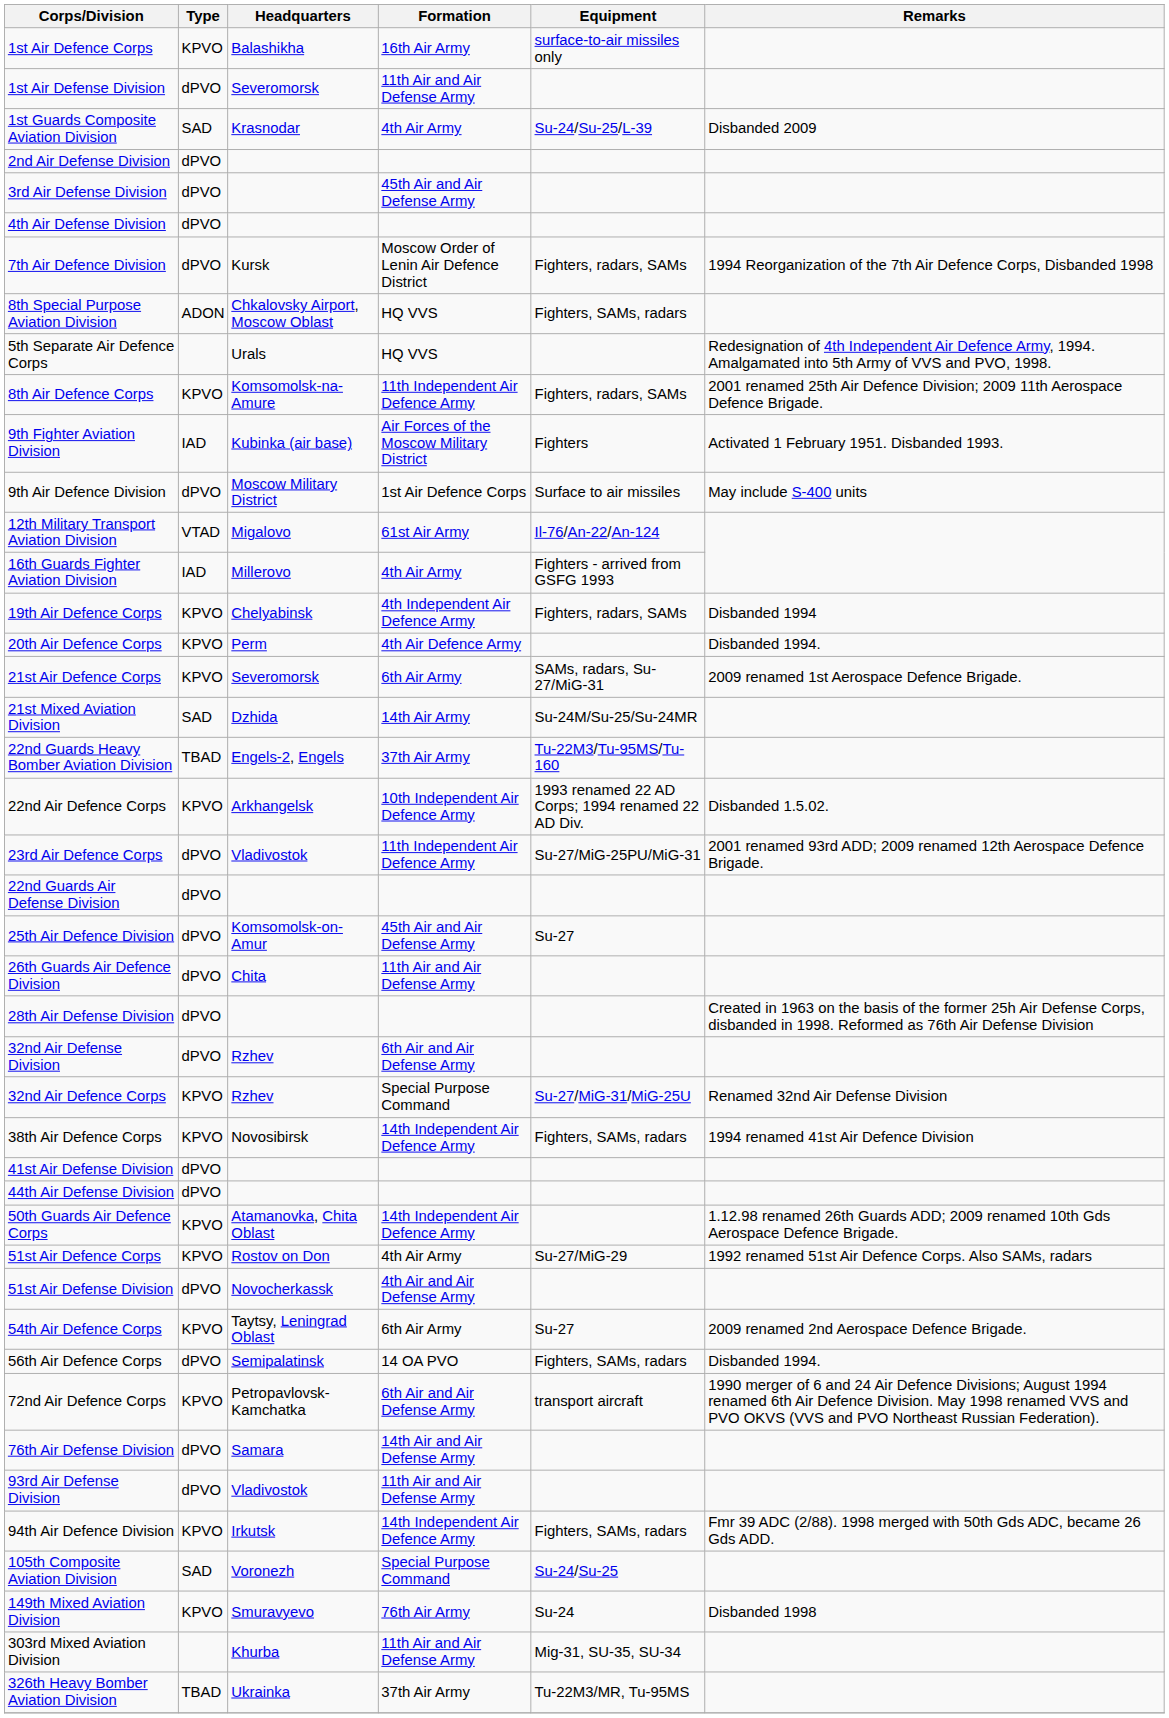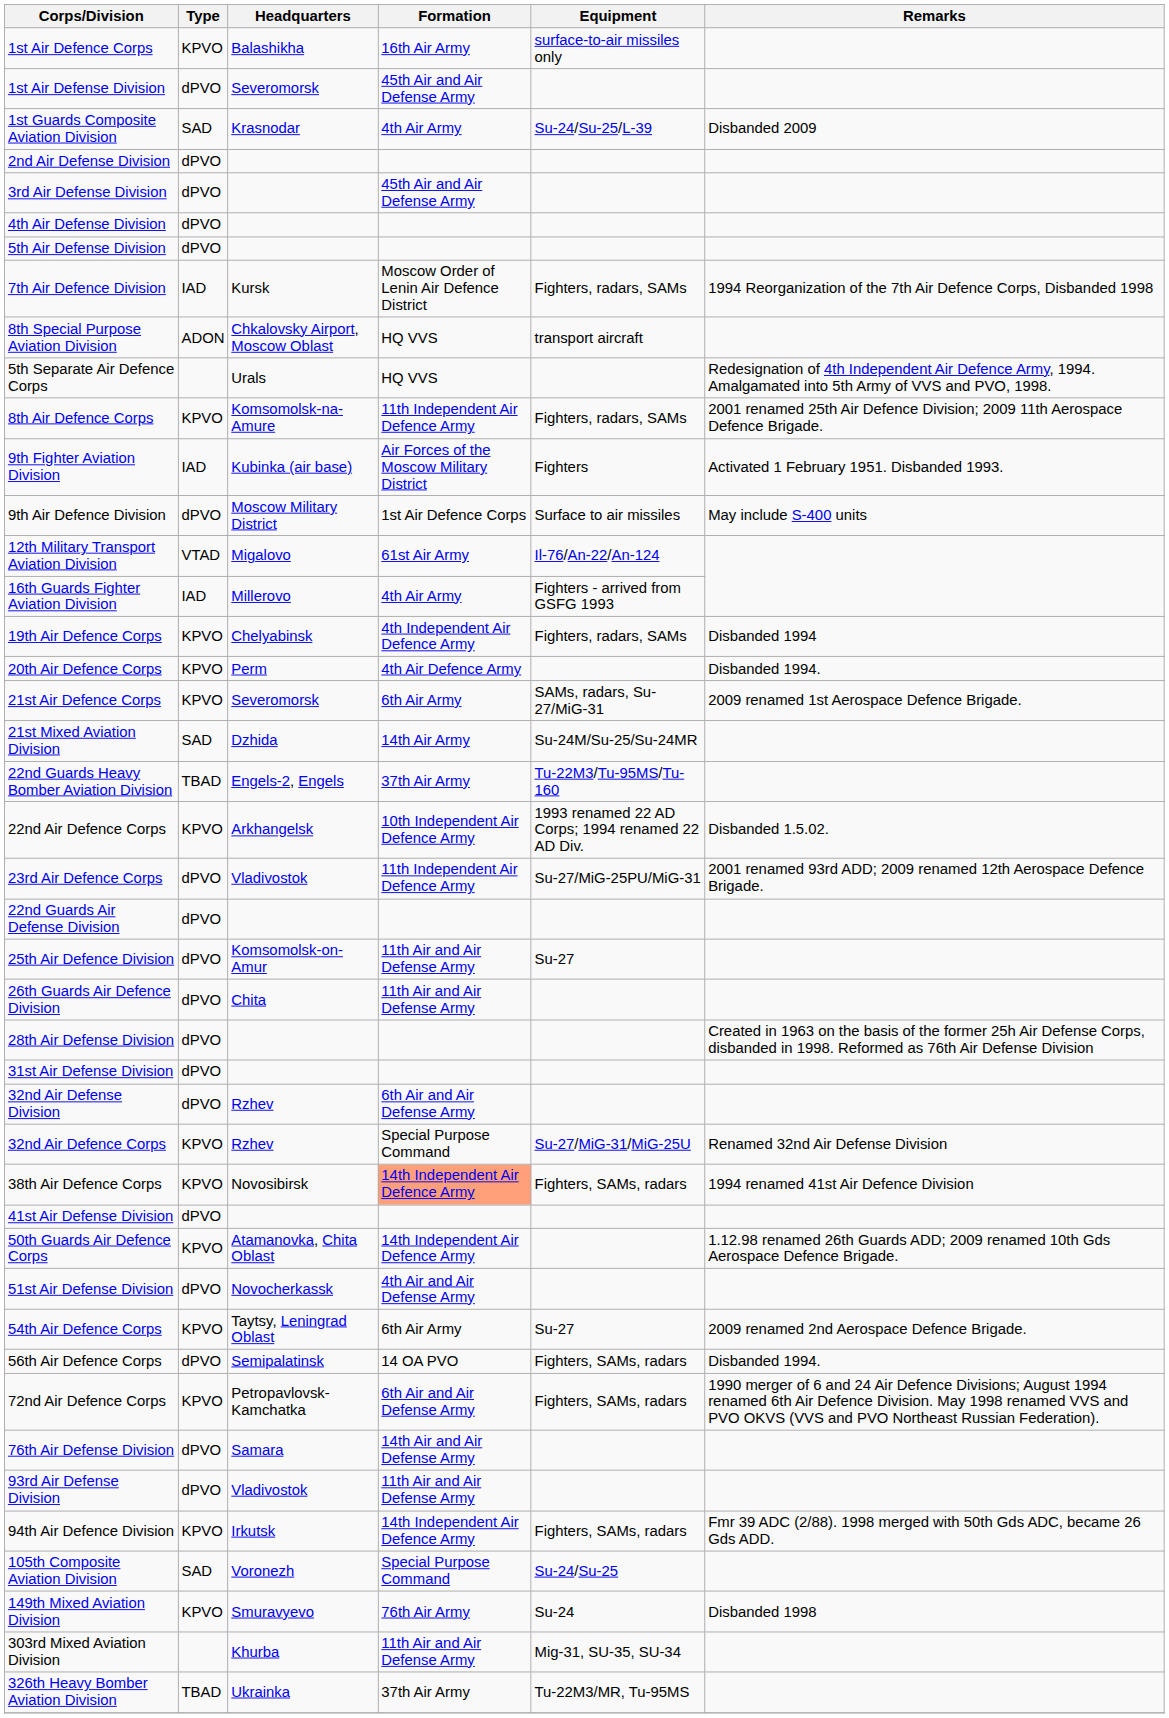 <table class="wikitable">
 <tr>
 <th>Corps/Division</th>
 <th>Type</th>
 <th>Headquarters</th>
 <th>Formation</th>
 <th>Equipment</th>
 <th>Remarks</th>
 </tr>
 <tr>
 <td><a href='#'>1st Air Defence Corps</a></td>
 <td>KPVO</td>
 <td><a href='#'>Balashikha</a></td>
 <td><a href='#'>16th Air Army</a></td>
 <td><a href='#'>surface-to-air missiles</a> only</td>
 <td></td>
 </tr>
 <tr>
 <td><a href='#'>1st Air Defense Division</a></td>
 <td>dPVO</td>
 <td><a href='#'>Severomorsk</a></td>
-<td><a href='#'>11th Air and Air Defense Army</a></td>
+<td><a href='#'>45th Air and Air Defense Army</a></td>
 <td></td>
 <td></td>
 </tr>
 <tr>
 <td><a href='#'>1st Guards Composite Aviation Division</a></td>
 <td>SAD</td>
 <td><a href='#'>Krasnodar</a></td>
 <td><a href='#'>4th Air Army</a></td>
 <td><a href='#'>Su-24</a>/<a href='#'>Su-25</a>/<a href='#'>L-39</a></td>
 <td>Disbanded 2009</td>
 </tr>
 <tr>
 <td><a href='#'>2nd Air Defense Division</a></td>
 <td>dPVO</td>
 <td></td>
 <td></td>
 <td></td>
 <td></td>
 </tr>
 <tr>
 <td><a href='#'>3rd Air Defense Division</a></td>
 <td>dPVO</td>
 <td></td>
 <td><a href='#'>45th Air and Air Defense Army</a></td>
 <td></td>
 <td></td>
 </tr>
 <tr>
 <td><a href='#'>4th Air Defense Division</a></td>
 <td>dPVO</td>
 <td></td>
 <td></td>
 <td></td>
 <td></td>
 </tr>
 <tr>
+<td><a href='#'>5th Air Defense Division</a></td>
+<td>dPVO</td>
+<td></td>
+<td></td>
+<td></td>
+<td></td>
+</tr>
+<tr>
 <td><a href='#'>7th Air Defence Division</a></td>
-<td>dPVO</td>
+<td>IAD</td>
 <td>Kursk</td>
 <td>Moscow Order of Lenin Air Defence District</td>
 <td>Fighters, radars, SAMs</td>
 <td>1994 Reorganization of the 7th Air Defence Corps, Disbanded 1998</td>
 </tr>
 <tr>
 <td><a href='#'>8th Special Purpose Aviation Division</a></td>
 <td>ADON</td>
 <td><a href='#'>Chkalovsky Airport</a>, <a href='#'>Moscow Oblast</a></td>
 <td>HQ VVS</td>
-<td>Fighters, SAMs, radars</td>
+<td>transport aircraft </td>
 </tr>
 <tr>
 <td>5th Separate Air Defence Corps</td>
 <td></td>
 <td>Urals</td>
 <td>HQ VVS</td>
 <td></td>
 <td>Redesignation of <a href='#'>4th Independent Air Defence Army</a>, 1994. Amalgamated into 5th Army of VVS and PVO, 1998.</td>
 </tr>
 <tr>
 <td><a href='#'>8th Air Defence Corps</a></td>
 <td>KPVO</td>
 <td><a href='#'>Komsomolsk-na-Amure</a></td>
 <td><a href='#'>11th Independent Air Defence Army</a></td>
 <td>Fighters, radars, SAMs</td>
 <td>2001 renamed 25th Air Defence Division; 2009 11th Aerospace Defence Brigade.</td>
 </tr>
 <tr>
 <td><a href='#'>9th Fighter Aviation Division</a></td>
 <td>IAD</td>
 <td><a href='#'>Kubinka (air base)</a></td>
 <td><a href='#'>Air Forces of the Moscow Military District</a></td>
 <td>Fighters</td>
 <td>Activated 1 February 1951. Disbanded 1993.</td>
 </tr>
 <tr>
 <td>9th Air Defence Division</td>
 <td>dPVO</td>
 <td><a href='#'>Moscow Military District</a></td>
 <td>1st Air Defence Corps</td>
 <td>Surface to air missiles</td>
 <td>May include <a href='#'>S-400</a> units</td>
 </tr>
 <tr>
 <td><a href='#'>12th Military Transport Aviation Division</a></td>
 <td>VTAD</td>
 <td><a href='#'>Migalovo</a></td>
 <td><a href='#'>61st Air Army</a></td>
 <td><a href='#'>Il-76</a>/<a href='#'>An-22</a>/<a href='#'>An-124</a></td>
 </tr>
 <tr>
 <td><a href='#'>16th Guards Fighter Aviation Division</a></td>
 <td>IAD</td>
 <td><a href='#'>Millerovo</a></td>
 <td><a href='#'>4th Air Army</a></td>
 <td>Fighters - arrived from GSFG 1993</td>
 </tr>
 <tr>
 <td><a href='#'>19th Air Defence Corps</a></td>
 <td>KPVO</td>
 <td><a href='#'>Chelyabinsk</a></td>
 <td><a href='#'>4th Independent Air Defence Army</a></td>
 <td>Fighters, radars, SAMs</td>
 <td>Disbanded 1994</td>
 </tr>
 <tr>
 <td><a href='#'>20th Air Defence Corps</a></td>
 <td>KPVO</td>
 <td><a href='#'>Perm</a></td>
 <td><a href='#'>4th Air Defence Army</a></td>
 <td></td>
 <td>Disbanded 1994.</td>
 </tr>
 <tr>
 <td><a href='#'>21st Air Defence Corps</a></td>
 <td>KPVO</td>
 <td><a href='#'>Severomorsk</a></td>
 <td><a href='#'>6th Air Army</a></td>
 <td>SAMs, radars, Su-27/MiG-31</td>
 <td>2009 renamed 1st Aerospace Defence Brigade.</td>
 </tr>
 <tr>
 <td><a href='#'>21st Mixed Aviation Division</a></td>
 <td>SAD</td>
 <td><a href='#'>Dzhida</a></td>
 <td><a href='#'>14th Air Army</a></td>
 <td>Su-24M/Su-25/Su-24MR</td>
 <td></td>
 </tr>
 <tr>
 <td><a href='#'>22nd Guards Heavy Bomber Aviation Division</a></td>
 <td>TBAD</td>
 <td><a href='#'>Engels-2</a>, <a href='#'>Engels</a></td>
 <td><a href='#'>37th Air Army</a></td>
 <td><a href='#'>Tu-22M3</a>/<a href='#'>Tu-95MS</a>/<a href='#'>Tu-160</a></td>
 </tr>
 <tr>
 <td>22nd Air Defence Corps</td>
 <td>KPVO</td>
 <td><a href='#'>Arkhangelsk</a></td>
 <td><a href='#'>10th Independent Air Defence Army</a></td>
 <td>1993 renamed 22 AD Corps; 1994 renamed 22 AD Div.</td>
 <td>Disbanded 1.5.02.</td>
 </tr>
 <tr>
 <td><a href='#'>23rd Air Defence Corps</a></td>
 <td>dPVO</td>
 <td><a href='#'>Vladivostok</a></td>
 <td><a href='#'>11th Independent Air Defence Army</a></td>
 <td>Su-27/MiG-25PU/MiG-31</td>
 <td>2001 renamed 93rd ADD; 2009 renamed 12th Aerospace Defence Brigade.</td>
 </tr>
 <tr>
 <td><a href='#'>22nd Guards Air Defense Division</a></td>
 <td>dPVO</td>
 <td></td>
 <td></td>
 <td></td>
 <td></td>
 </tr>
 <tr>
 <td><a href='#'>25th Air Defence Division</a></td>
 <td>dPVO</td>
 <td><a href='#'>Komsomolsk-on-Amur</a></td>
-<td><a href='#'>45th Air and Air Defense Army</a></td>
+<td><a href='#'>11th Air and Air Defense Army</a></td>
 <td>Su-27</td>
 <td></td>
 </tr>
 <tr>
 <td><a href='#'>26th Guards Air Defence Division</a></td>
 <td>dPVO</td>
 <td><a href='#'>Chita</a></td>
 <td><a href='#'>11th Air and Air Defense Army</a></td>
 <td></td>
 <td></td>
 </tr>
 <tr>
 <td><a href='#'>28th Air Defense Division</a></td>
 <td>dPVO</td>
 <td></td>
 <td></td>
 <td></td>
 <td>Created in 1963 on the basis of the former 25h Air Defense Corps, disbanded in 1998.  Reformed as 76th Air Defense Division</td>
+</tr>
+<tr>
+<td><a href='#'>31st Air Defense Division</a></td>
+<td>dPVO</td>
+<td></td>
+<td></td>
+<td></td>
+<td></td>
 </tr>
 <tr>
 <td><a href='#'>32nd Air Defense Division</a></td>
 <td>dPVO</td>
 <td><a href='#'>Rzhev</a></td>
 <td><a href='#'>6th Air and Air Defense Army</a></td>
 <td></td>
 <td></td>
 </tr>
 <tr>
 <td><a href='#'>32nd Air Defence Corps</a></td>
 <td>KPVO</td>
 <td><a href='#'>Rzhev</a></td>
 <td>Special Purpose Command</td>
 <td><a href='#'>Su-27</a>/<a href='#'>MiG-31</a>/<a href='#'>MiG-25U</a></td>
 <td>Renamed 32nd Air Defense Division</td>
 </tr>
 <tr>
 <td>38th Air Defence Corps</td>
 <td>KPVO</td>
 <td>Novosibirsk</td>
-<td><a href='#'>14th Independent Air Defence Army</a></td>
+<td style="background: lightsalmon;"><a href='#'>14th Independent Air Defence Army</a></td>
 <td>Fighters, SAMs, radars</td>
 <td>1994 renamed 41st Air Defence Division</td>
 </tr>
 <tr>
 <td><a href='#'>41st Air Defense Division</a></td>
-<td>dPVO</td>
-<td></td>
-<td></td>
-<td></td>
-<td></td>
-</tr>
-<tr>
-<td><a href='#'>44th Air Defense Division</a></td>
 <td>dPVO</td>
 <td></td>
 <td></td>
 <td></td>
 <td></td>
 </tr>
 <tr>
 <td><a href='#'>50th Guards Air Defence Corps</a></td>
 <td>KPVO</td>
 <td><a href='#'>Atamanovka</a>, <a href='#'>Chita Oblast</a></td>
 <td><a href='#'>14th Independent Air Defence Army</a></td>
 <td></td>
 <td>1.12.98 renamed 26th Guards ADD; 2009 renamed 10th Gds Aerospace Defence Brigade.</td>
-</tr>
-<tr>
-<td><a href='#'>51st Air Defence Corps</a></td>
-<td>KPVO</td>
-<td><a href='#'>Rostov on Don</a></td>
-<td>4th Air Army</td>
-<td>Su-27/MiG-29</td>
-<td>1992 renamed 51st Air Defence Corps. Also SAMs, radars</td>
 </tr>
 <tr>
 <td><a href='#'>51st Air Defense Division</a></td>
 <td>dPVO</td>
 <td><a href='#'>Novocherkassk</a></td>
 <td><a href='#'>4th Air and Air Defense Army</a></td>
 <td></td>
 <td></td>
 </tr>
 <tr>
 <td><a href='#'>54th Air Defence Corps</a></td>
 <td>KPVO</td>
 <td>Taytsy, <a href='#'>Leningrad Oblast</a></td>
 <td>6th Air Army</td>
 <td>Su-27</td>
 <td>2009 renamed 2nd Aerospace Defence Brigade.</td>
 </tr>
 <tr>
 <td>56th Air Defence Corps</td>
 <td>dPVO</td>
 <td><a href='#'>Semipalatinsk</a></td>
 <td>14 OA PVO</td>
 <td>Fighters, SAMs, radars</td>
 <td>Disbanded 1994.</td>
 </tr>
 <tr>
 <td>72nd Air Defence Corps</td>
 <td>KPVO</td>
 <td>Petropavlovsk-Kamchatka</td>
 <td><a href='#'>6th Air and Air Defense Army</a></td>
-<td>transport aircraft </td>
+<td>Fighters, SAMs, radars</td>
 <td>1990 merger of 6 and 24 Air Defence Divisions; August 1994 renamed 6th Air Defence Division. May 1998 renamed VVS and PVO OKVS (VVS and PVO Northeast Russian Federation).</td>
 </tr>
 <tr>
 <td><a href='#'>76th Air Defense Division</a></td>
 <td>dPVO</td>
 <td><a href='#'>Samara</a></td>
 <td><a href='#'>14th Air and Air Defense Army</a></td>
 <td></td>
 <td></td>
 </tr>
 <tr>
 <td><a href='#'>93rd Air Defense Division</a></td>
 <td>dPVO</td>
 <td><a href='#'>Vladivostok</a></td>
 <td><a href='#'>11th Air and Air Defense Army</a></td>
 <td></td>
 <td></td>
 </tr>
 <tr>
 <td>94th Air Defence Division</td>
 <td>KPVO</td>
 <td><a href='#'>Irkutsk</a></td>
 <td><a href='#'>14th Independent Air Defence Army</a></td>
 <td>Fighters, SAMs, radars</td>
 <td>Fmr 39 ADC (2/88). 1998 merged with 50th Gds ADC, became 26 Gds ADD.</td>
 </tr>
 <tr>
 <td><a href='#'>105th Composite Aviation Division</a></td>
 <td>SAD</td>
 <td><a href='#'>Voronezh</a></td>
 <td><a href='#'>Special Purpose Command</a></td>
 <td><a href='#'>Su-24</a>/<a href='#'>Su-25</a></td>
 </tr>
 <tr>
 <td><a href='#'>149th Mixed Aviation Division</a></td>
 <td>KPVO</td>
 <td><a href='#'>Smuravyevo</a></td>
 <td><a href='#'>76th Air Army</a></td>
 <td>Su-24</td>
 <td>Disbanded 1998</td>
 </tr>
 <tr>
 <td>303rd Mixed Aviation Division</td>
 <td></td>
 <td><a href='#'>Khurba</a></td>
 <td><a href='#'>11th Air and Air Defense Army</a></td>
 <td>Mig-31, SU-35, SU-34</td>
 <td></td>
 </tr>
 <tr>
 <td><a href='#'>326th Heavy Bomber Aviation Division</a></td>
 <td>TBAD</td>
 <td><a href='#'>Ukrainka</a></td>
 <td>37th Air Army</td>
 <td>Tu-22M3/MR, Tu-95MS</td>
 <td></td>
 </tr>
 <tr>
 </tr>
 </table>
